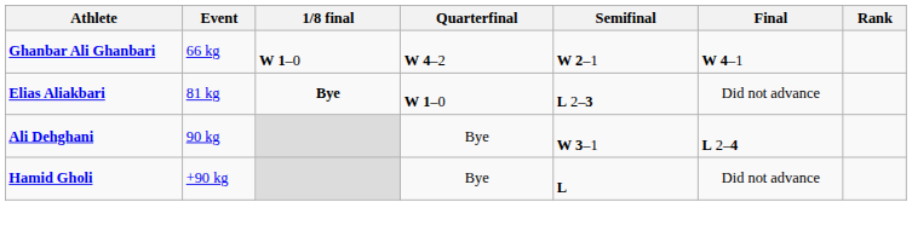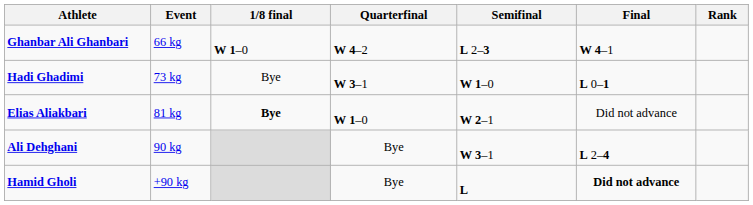 <table class="wikitable" width="98%" style="text-align:left; font-size:90%">
 <tr>
 <th width="11%">Athlete</th>
 <th width="4%">Event</th>
 <th width="9%">1/8 final</th>
 <th width="9%">Quarterfinal</th>
 <th width="9%">Semifinal</th>
 <th width="9%">Final</th>
 <th width="3%">Rank</th>
 </tr>
 <tr>
 <td><strong><a href='#'>Ghanbar Ali Ghanbari</a></strong></td>
 <td><a href='#'>66 kg</a></td>
 <td><br><strong>W</strong> <strong>1</strong>–0</td>
 <td><br><strong>W</strong> <strong>4</strong>–2</td>
-<td><br><strong>W</strong> <strong>2</strong>–1</td>
+<td><br><strong>L</strong> 2–<strong>3</strong></td>
 <td><br><strong>W</strong> <strong>4</strong>–1</td>
+<td align=center></td>
+</tr>
+<tr>
+<td><strong><a href='#'>Hadi Ghadimi</a></strong></td>
+<td><a href='#'>73 kg</a></td>
+<td align=center>Bye</td>
+<td><br><strong>W</strong> <strong>3</strong>–1</td>
+<td><br><strong>W</strong> <strong>1</strong>–0</td>
+<td><br><strong>L</strong> 0–<strong>1</strong></td>
 <td align=center></td>
 </tr>
 <tr>
 <td><strong><a href='#'>Elias Aliakbari</a></strong></td>
 <td><a href='#'>81 kg</a></td>
 <td align=center><strong>Bye</strong></td>
 <td><br><strong>W</strong> <strong>1</strong>–0</td>
-<td><br><strong>L</strong> 2–<strong>3</strong></td>
+<td><br><strong>W</strong> <strong>2</strong>–1</td>
 <td align=center>Did not advance</td>
 <td align=center></td>
 </tr>
 <tr>
 <td><strong><a href='#'>Ali Dehghani</a></strong></td>
 <td><a href='#'>90 kg</a></td>
 <td bgcolor=#DCDCDC></td>
 <td align=center>Bye</td>
 <td><br><strong>W</strong> <strong>3</strong>–1</td>
 <td><br><strong>L</strong> 2–<strong>4</strong></td>
 <td align=center></td>
 </tr>
 <tr>
 <td><strong><a href='#'>Hamid Gholi</a></strong></td>
 <td><a href='#'>+90 kg</a></td>
 <td bgcolor=#DCDCDC></td>
 <td align=center>Bye</td>
 <td><br><strong>L</strong> </td>
-<td align=center>Did not advance</td>
+<td align=center><strong>Did not advance</strong></td>
 <td align=center></td>
 </tr>
 </table>
